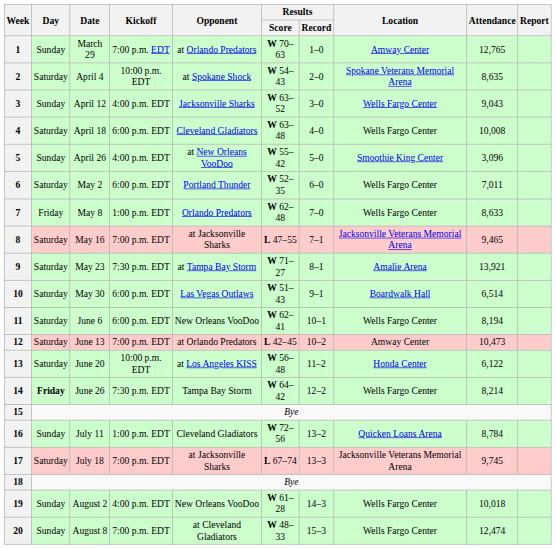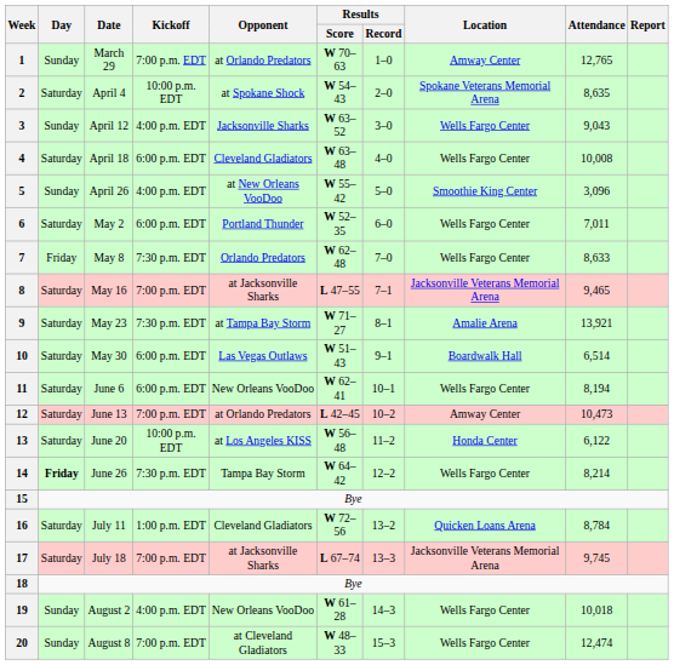 <table class="wikitable" style="font-size: 95%;">
 <tr>
 <th rowspan=2>Week</th>
 <th rowspan=2>Day</th>
 <th rowspan=2>Date</th>
 <th rowspan=2>Kickoff</th>
 <th rowspan=2>Opponent</th>
 <th colspan=2>Results</th>
 <th rowspan=2>Location</th>
 <th rowspan=2>Attendance</th>
 <th rowspan=2>Report</th>
 </tr>
 <tr>
 <th>Score</th>
 <th>Record</th>
 </tr>
 <tr style=background:#ccffcc>
 <th align="center"><strong>1</strong></th>
 <td align="center">Sunday</td>
 <td align="center">March 29</td>
 <td align="center">7:00 p.m. <a href='#'>EDT</a></td>
 <td align="center">at <a href='#'>Orlando Predators</a></td>
 <td align="center"><strong>W</strong> 70–63</td>
 <td align="center">1–0</td>
 <td align="center"><a href='#'>Amway Center</a></td>
 <td align="center">12,765</td>
 <td align="center"></td>
 </tr>
 <tr style=background:#ccffcc>
 <th align="center"><strong>2</strong></th>
 <td align="center">Saturday</td>
 <td align="center">April 4</td>
 <td align="center">10:00 p.m. EDT</td>
 <td align="center">at <a href='#'>Spokane Shock</a></td>
 <td align="center"><strong>W</strong> 54–43</td>
 <td align="center">2–0</td>
 <td align="center"><a href='#'>Spokane Veterans Memorial Arena</a></td>
 <td align="center">8,635</td>
 <td align="center"></td>
 </tr>
 <tr style=background:#ccffcc>
 <th align="center"><strong>3</strong></th>
 <td align="center">Sunday</td>
 <td align="center">April 12</td>
 <td align="center">4:00 p.m. EDT</td>
 <td align="center"><a href='#'>Jacksonville Sharks</a></td>
 <td align="center"><strong>W</strong> 63–52</td>
 <td align="center">3–0</td>
 <td align="center"><a href='#'>Wells Fargo Center</a></td>
 <td align="center">9,043</td>
 <td align="center"></td>
 </tr>
 <tr style=background:#ccffcc>
 <th align="center"><strong>4</strong></th>
 <td align="center">Saturday</td>
 <td align="center">April 18</td>
 <td align="center">6:00 p.m. EDT</td>
 <td align="center"><a href='#'>Cleveland Gladiators</a></td>
 <td align="center"><strong>W</strong> 63–48</td>
 <td align="center">4–0</td>
 <td align="center">Wells Fargo Center</td>
 <td align="center">10,008</td>
 <td align="center"></td>
 </tr>
 <tr style=background:#ccffcc>
 <th align="center"><strong>5</strong></th>
 <td align="center">Sunday</td>
 <td align="center">April 26</td>
 <td align="center">4:00 p.m. EDT</td>
 <td align="center">at <a href='#'>New Orleans VooDoo</a></td>
 <td align="center"><strong>W</strong> 55–42</td>
 <td align="center">5–0</td>
 <td align="center"><a href='#'>Smoothie King Center</a></td>
 <td align="center">3,096</td>
 <td align="center"></td>
 </tr>
 <tr style=background:#ccffcc>
 <th align="center"><strong>6</strong></th>
 <td align="center">Saturday</td>
 <td align="center">May 2</td>
 <td align="center">6:00 p.m. EDT</td>
 <td align="center"><a href='#'>Portland Thunder</a></td>
 <td align="center"><strong>W</strong> 52–35</td>
 <td align="center">6–0</td>
 <td align="center">Wells Fargo Center</td>
 <td align="center">7,011</td>
 <td align="center"></td>
 </tr>
 <tr style=background:#ccffcc>
 <th align="center"><strong>7</strong></th>
 <td align="center">Friday</td>
 <td align="center">May 8</td>
-<td align="center">1:00 p.m. EDT</td>
+<td align="center">7:30 p.m. EDT</td>
 <td align="center"><a href='#'>Orlando Predators</a></td>
 <td align="center"><strong>W</strong> 62–48</td>
 <td align="center">7–0</td>
 <td align="center">Wells Fargo Center</td>
 <td align="center">8,633</td>
 <td align="center"></td>
 </tr>
 <tr style=background:#ffcccc>
 <th align="center"><strong>8</strong></th>
 <td align="center">Saturday</td>
 <td align="center">May 16</td>
 <td align="center">7:00 p.m. EDT</td>
 <td align="center">at Jacksonville Sharks</td>
 <td align="center"><strong>L</strong> 47–55</td>
 <td align="center">7–1</td>
 <td align="center"><a href='#'>Jacksonville Veterans Memorial Arena</a></td>
 <td align="center">9,465</td>
 <td align="center"></td>
 </tr>
 <tr style=background:#ccffcc>
 <th align="center"><strong>9</strong></th>
 <td align="center">Saturday</td>
 <td align="center">May 23</td>
 <td align="center">7:30 p.m. EDT</td>
 <td align="center">at <a href='#'>Tampa Bay Storm</a></td>
 <td align="center"><strong>W</strong> 71–27</td>
 <td align="center">8–1</td>
 <td align="center"><a href='#'>Amalie Arena</a></td>
 <td align="center">13,921</td>
 <td align="center"></td>
 </tr>
 <tr style=background:#ccffcc>
 <th align="center"><strong>10</strong></th>
 <td align="center">Saturday</td>
 <td align="center">May 30</td>
 <td align="center">6:00 p.m. EDT</td>
 <td align="center"><a href='#'>Las Vegas Outlaws</a></td>
 <td align="center"><strong>W</strong> 51–43</td>
 <td align="center">9–1</td>
 <td align="center"><a href='#'>Boardwalk Hall</a></td>
 <td align="center">6,514</td>
 <td align="center"></td>
 </tr>
 <tr style=background:#ccffcc>
 <th align="center"><strong>11</strong></th>
 <td align="center">Saturday</td>
 <td align="center">June 6</td>
 <td align="center">6:00 p.m. EDT</td>
 <td align="center">New Orleans VooDoo</td>
 <td align="center"><strong>W</strong> 62–41</td>
 <td align="center">10–1</td>
 <td align="center">Wells Fargo Center</td>
 <td align="center">8,194</td>
 <td align="center"></td>
 </tr>
 <tr style=background:#ffcccc>
 <th align="center"><strong>12</strong></th>
 <td align="center">Saturday</td>
 <td align="center">June 13</td>
 <td align="center">7:00 p.m. EDT</td>
 <td align="center">at Orlando Predators</td>
 <td align="center"><strong>L</strong> 42–45</td>
 <td align="center">10–2</td>
 <td align="center">Amway Center</td>
 <td align="center">10,473</td>
 <td align="center"></td>
 </tr>
 <tr style=background:#ccffcc>
 <th align="center"><strong>13</strong></th>
 <td align="center">Saturday</td>
 <td align="center">June 20</td>
 <td align="center">10:00 p.m. EDT</td>
 <td align="center">at <a href='#'>Los Angeles KISS</a></td>
 <td align="center"><strong>W</strong> 56–48</td>
 <td align="center">11–2</td>
 <td align="center"><a href='#'>Honda Center</a></td>
 <td align="center">6,122</td>
 <td align="center"></td>
 </tr>
 <tr style=background:#ccffcc>
 <th align="center"><strong>14</strong></th>
 <td align="center"><strong>Friday</strong></td>
 <td align="center">June 26</td>
 <td align="center">7:30 p.m. EDT</td>
 <td align="center">Tampa Bay Storm</td>
 <td align="center"><strong>W</strong> 64–42</td>
 <td align="center">12–2</td>
 <td align="center">Wells Fargo Center</td>
 <td align="center">8,214</td>
 <td align="center"></td>
 </tr>
 <tr style=>
 <th align="center"><strong>15</strong></th>
 <td colspan=9 align="center" valign="middle"><em>Bye</em></td>
 </tr>
 <tr style=background:#ccffcc>
 <th align="center"><strong>16</strong></th>
-<td align="center">Sunday</td>
+<td align="center">Saturday</td>
 <td align="center">July 11</td>
 <td align="center">1:00 p.m. EDT</td>
 <td align="center">Cleveland Gladiators</td>
 <td align="center"><strong>W</strong> 72–56</td>
 <td align="center">13–2</td>
 <td align="center"><a href='#'>Quicken Loans Arena</a></td>
 <td align="center">8,784</td>
 <td align="center"></td>
 </tr>
 <tr style=background:#ffcccc>
 <th align="center"><strong>17</strong></th>
 <td align="center">Saturday</td>
 <td align="center">July 18</td>
 <td align="center">7:00 p.m. EDT</td>
 <td align="center">at Jacksonville Sharks</td>
 <td align="center"><strong>L</strong> 67–74</td>
 <td align="center">13–3</td>
 <td align="center">Jacksonville Veterans Memorial Arena</td>
 <td align="center">9,745</td>
 <td align="center"></td>
 </tr>
 <tr style=>
 <th align="center"><strong>18</strong></th>
 <td colspan=9 align="center" valign="middle"><em>Bye</em></td>
 </tr>
 <tr style=background:#ccffcc>
 <th align="center"><strong>19</strong></th>
 <td align="center">Sunday</td>
 <td align="center">August 2</td>
 <td align="center">4:00 p.m. EDT</td>
 <td align="center">New Orleans VooDoo</td>
 <td align="center"><strong>W</strong> 61–28</td>
 <td align="center">14–3</td>
 <td align="center">Wells Fargo Center</td>
 <td align="center">10,018</td>
 <td align="center"></td>
 </tr>
 <tr style=background:#ccffcc>
 <th align="center"><strong>20</strong></th>
 <td align="center">Sunday</td>
 <td align="center">August 8</td>
 <td align="center">7:00 p.m. EDT</td>
 <td align="center">at Cleveland Gladiators</td>
 <td align="center"><strong>W</strong> 48–33</td>
 <td align="center">15–3</td>
 <td align="center">Wells Fargo Center</td>
 <td align="center">12,474</td>
 <td align="center"></td>
 </tr>
 </table>
